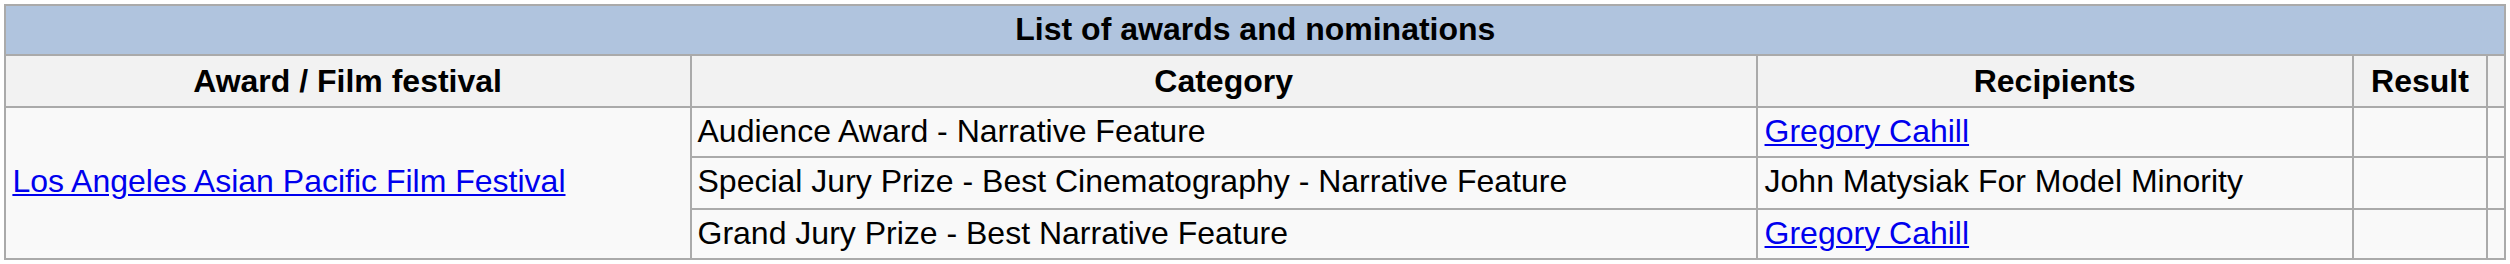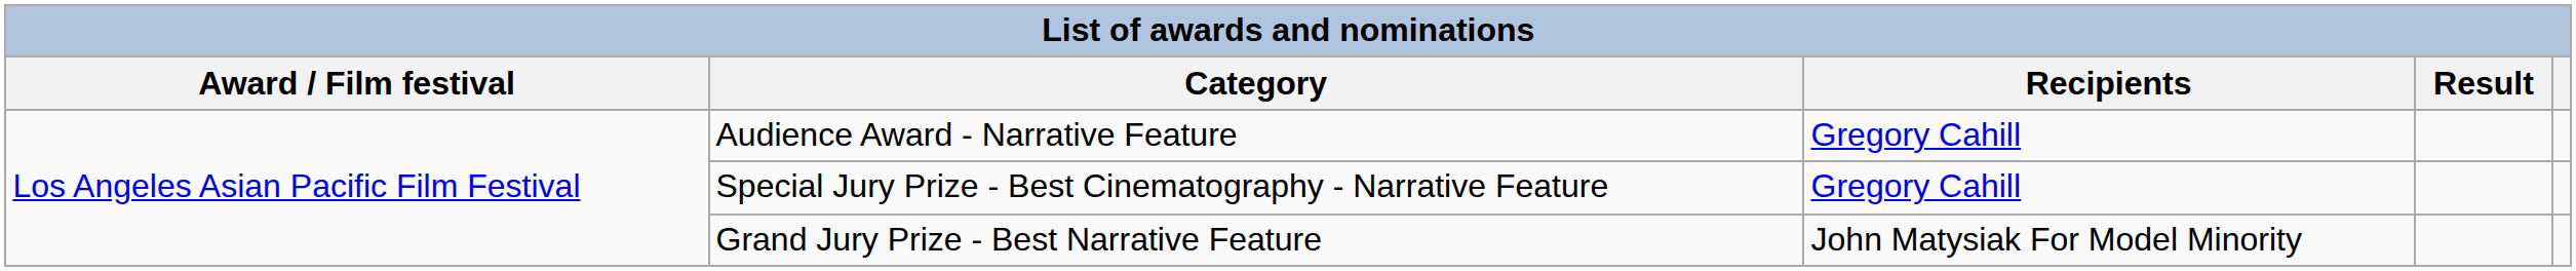 <table class="wikitable sortable" style="width:99%;">
 <tr style="text-align:center;">
 <th colspan="5" style="background:#B0C4DE;">List of awards and nominations</th>
 </tr>
 <tr style="background:#ccc; text-align:center;">
 <th scope="col">Award / Film festival</th>
 <th scope="col">Category</th>
 <th scope="col">Recipients</th>
 <th scope="col">Result</th>
 <th scope="col" class="unsortable"></th>
 </tr>
 <tr>
 <td scope=row rowspan=6><a href='#'>Los Angeles Asian Pacific Film Festival</a></td>
 <td>Audience Award - Narrative Feature</td>
 <td><a href='#'>Gregory Cahill</a></td>
 <td></td>
 <td></td>
 </tr>
 <tr>
 <td>Special Jury Prize - Best Cinematography - Narrative Feature</td>
-<td>John Matysiak For Model Minority</td>
+<td><a href='#'>Gregory Cahill</a></td>
 <td></td>
 <td></td>
 </tr>
 <tr>
 <td>Grand Jury Prize - Best Narrative Feature</td>
-<td><a href='#'>Gregory Cahill</a></td>
+<td>John Matysiak For Model Minority</td>
 <td></td>
 <td></td>
 </tr>
 </table>
